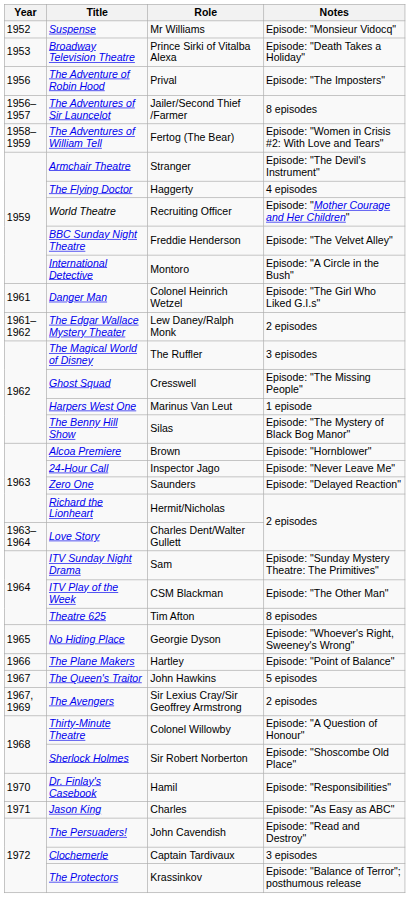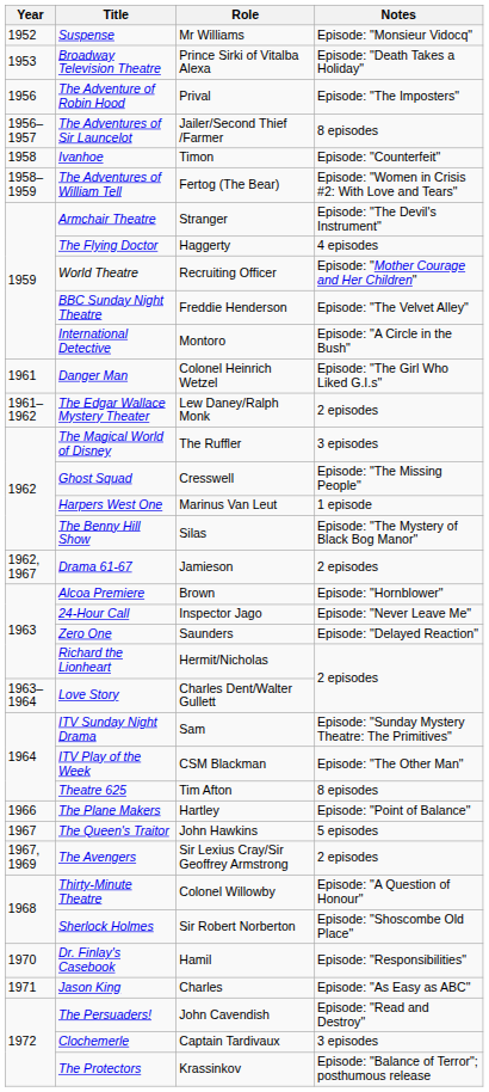 <table class="wikitable sortable">
 <tr>
 <th>Year</th>
 <th>Title</th>
 <th>Role</th>
 <th>Notes</th>
 </tr>
 <tr>
 <td>1952</td>
 <td><em><a href='#'>Suspense</a></em></td>
 <td>Mr Williams</td>
 <td>Episode: "Monsieur Vidocq"</td>
 </tr>
 <tr>
 <td>1953</td>
 <td><em><a href='#'>Broadway Television Theatre</a></em></td>
 <td>Prince Sirki of Vitalba Alexa</td>
 <td>Episode: "Death Takes a Holiday"</td>
 </tr>
 <tr>
 <td>1956</td>
 <td><em><a href='#'>The Adventure of Robin Hood</a></em></td>
 <td>Prival</td>
 <td>Episode: "The Imposters"</td>
 </tr>
 <tr>
 <td>1956–1957</td>
 <td><em><a href='#'>The Adventures of Sir Launcelot</a></em></td>
 <td>Jailer/Second Thief /Farmer</td>
 <td>8 episodes</td>
+</tr>
+<tr>
+<td>1958</td>
+<td><em><a href='#'>Ivanhoe</a></em></td>
+<td>Timon</td>
+<td>Episode: "Counterfeit"</td>
 </tr>
 <tr>
 <td>1958–1959</td>
 <td><a href='#'><em>The Adventures of William Tell</em></a></td>
 <td>Fertog (The Bear)</td>
 <td>Episode: "Women in Crisis #2: With Love and Tears"</td>
 </tr>
 <tr>
 <td rowspan="5">1959</td>
 <td><a href='#'><em>Armchair Theatre</em></a></td>
 <td>Stranger</td>
 <td>Episode: "The Devil's Instrument"</td>
 </tr>
 <tr>
 <td><em><a href='#'>The Flying Doctor</a></em></td>
 <td>Haggerty</td>
 <td>4 episodes</td>
 </tr>
 <tr>
 <td><em>World Theatre</em></td>
 <td>Recruiting Officer</td>
 <td>Episode: "<a href='#'><em>Mother Courage and Her Children</em></a>"</td>
 </tr>
 <tr>
 <td><a href='#'><em>BBC Sunday Night Theatre</em></a></td>
 <td>Freddie Henderson</td>
 <td>Episode: "The Velvet Alley"</td>
 </tr>
 <tr>
 <td><a href='#'><em>International Detective</em></a></td>
 <td>Montoro</td>
 <td>Episode: "A Circle in the Bush"</td>
 </tr>
 <tr>
 <td>1961</td>
 <td><a href='#'><em>Danger Man</em></a></td>
 <td>Colonel Heinrich Wetzel</td>
 <td>Episode: "The Girl Who Liked G.I.s"</td>
 </tr>
 <tr>
 <td>1961–1962</td>
 <td><a href='#'><em>The Edgar Wallace Mystery Theater</em></a></td>
 <td>Lew Daney/Ralph Monk</td>
 <td>2 episodes</td>
 </tr>
 <tr>
 <td rowspan="4">1962</td>
 <td><a href='#'><em>The Magical World of Disney</em></a></td>
 <td>The Ruffler</td>
 <td>3 episodes</td>
 </tr>
 <tr>
 <td><a href='#'><em>Ghost Squad</em></a></td>
 <td>Cresswell</td>
 <td>Episode: "The Missing People"</td>
 </tr>
 <tr>
 <td><a href='#'><em>Harpers West One</em></a></td>
 <td>Marinus Van Leut</td>
 <td>1 episode</td>
 </tr>
 <tr>
 <td><a href='#'><em>The Benny Hill Show</em></a></td>
 <td>Silas</td>
 <td>Episode: "The Mystery of Black Bog Manor"</td>
 </tr>
 <tr>
+<td>1962, 1967</td>
+<td><a href='#'><em>Drama 61-67</em></a></td>
+<td>Jamieson</td>
+<td>2 episodes</td>
+</tr>
+<tr>
 <td rowspan="4">1963</td>
 <td><a href='#'><em>Alcoa Premiere</em></a></td>
 <td>Brown</td>
 <td>Episode: "Hornblower"</td>
 </tr>
 <tr>
 <td><a href='#'><em>24-Hour Call</em></a></td>
 <td>Inspector Jago</td>
 <td>Episode: "Never Leave Me"</td>
 </tr>
 <tr>
 <td><a href='#'><em>Zero One</em></a></td>
 <td>Saunders</td>
 <td>Episode: "Delayed Reaction"</td>
 </tr>
 <tr>
 <td><a href='#'><em>Richard the Lionheart</em></a></td>
 <td>Hermit/Nicholas</td>
 <td rowspan="2">2 episodes</td>
 </tr>
 <tr>
 <td>1963–1964</td>
 <td><em><a href='#'>Love Story</a></em></td>
 <td>Charles Dent/Walter Gullett</td>
 </tr>
 <tr>
 <td rowspan="3">1964</td>
 <td><a href='#'><em>ITV Sunday Night Drama</em></a></td>
 <td>Sam</td>
 <td>Episode: "Sunday Mystery Theatre: The Primitives"</td>
 </tr>
 <tr>
 <td><a href='#'><em>ITV Play of the Week</em></a></td>
 <td>CSM Blackman</td>
 <td>Episode: "The Other Man"</td>
 </tr>
 <tr>
 <td><a href='#'><em>Theatre 625</em></a></td>
 <td>Tim Afton</td>
 <td>8 episodes</td>
-</tr>
-<tr>
-<td>1965</td>
-<td><a href='#'><em>No Hiding Place</em></a></td>
-<td>Georgie Dyson</td>
-<td>Episode: "Whoever's Right, Sweeney's Wrong"</td>
 </tr>
 <tr>
 <td>1966</td>
 <td><a href='#'><em>The Plane Makers</em></a></td>
 <td>Hartley</td>
 <td>Episode: "Point of Balance"</td>
 </tr>
 <tr>
 <td>1967</td>
 <td><a href='#'><em>The Queen's Traitor</em></a></td>
 <td>John Hawkins</td>
 <td>5 episodes</td>
 </tr>
 <tr>
 <td>1967, 1969</td>
 <td><em><a href='#'>The Avengers</a></em></td>
 <td>Sir Lexius Cray/Sir Geoffrey Armstrong</td>
 <td>2 episodes</td>
 </tr>
 <tr>
 <td rowspan="2">1968</td>
 <td><a href='#'><em>Thirty-Minute Theatre</em></a></td>
 <td>Colonel Willowby</td>
 <td>Episode: "A Question of Honour"</td>
 </tr>
 <tr>
 <td><a href='#'><em>Sherlock Holmes</em></a></td>
 <td>Sir Robert Norberton</td>
 <td>Episode: "Shoscombe Old Place"</td>
 </tr>
 <tr>
 <td>1970</td>
 <td><a href='#'><em>Dr. Finlay's Casebook</em></a></td>
 <td>Hamil</td>
 <td>Episode: "Responsibilities"</td>
 </tr>
 <tr>
 <td>1971</td>
 <td><em><a href='#'>Jason King</a></em></td>
 <td>Charles</td>
 <td>Episode: "As Easy as ABC"</td>
 </tr>
 <tr>
 <td rowspan="3">1972</td>
 <td><a href='#'><em>The Persuaders!</em></a></td>
 <td>John Cavendish</td>
 <td>Episode: "Read and Destroy"</td>
 </tr>
 <tr>
 <td><em><a href='#'>Clochemerle</a></em></td>
 <td>Captain Tardivaux</td>
 <td>3 episodes</td>
 </tr>
 <tr>
 <td><em><a href='#'>The Protectors</a></em></td>
 <td>Krassinkov</td>
 <td>Episode: "Balance of Terror"; posthumous release</td>
 </tr>
 </table>
